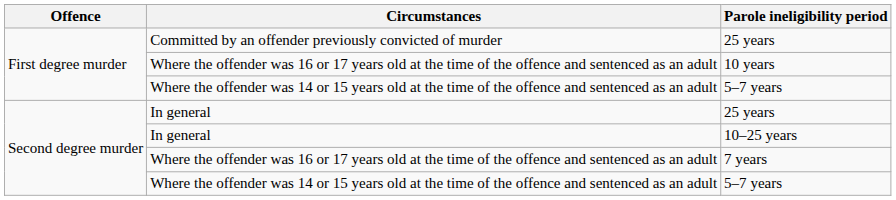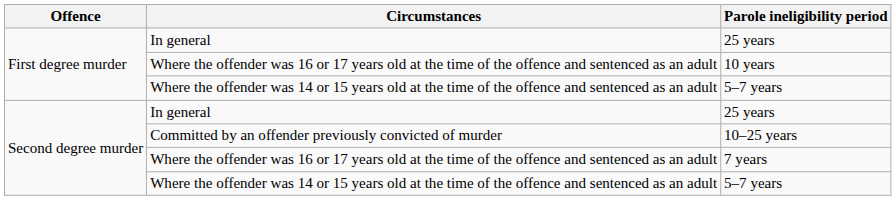 <table class="wikitable">
 <tr>
 <th>Offence</th>
 <th>Circumstances</th>
 <th>Parole ineligibility period</th>
 </tr>
 <tr>
 <td rowspan = "3">First degree murder</td>
-<td>Committed by an offender previously convicted of murder</td>
+<td>In general</td>
 <td>25 years</td>
 </tr>
 <tr>
 <td>Where the offender was 16 or 17 years old at the time of the offence and sentenced as an adult</td>
 <td>10 years</td>
 </tr>
 <tr>
 <td>Where the offender was 14 or 15 years old at the time of the offence and sentenced as an adult</td>
 <td>5–7 years</td>
 </tr>
 <tr>
 <td rowspan="4">Second degree murder</td>
 <td>In general</td>
 <td>25 years</td>
 </tr>
 <tr>
-<td>In general</td>
+<td>Committed by an offender previously convicted of murder</td>
 <td>10–25 years</td>
 </tr>
 <tr>
 <td>Where the offender was 16 or 17 years old at the time of the offence and sentenced as an adult</td>
 <td>7 years</td>
 </tr>
 <tr>
 <td>Where the offender was 14 or 15 years old at the time of the offence and sentenced as an adult</td>
 <td>5–7 years</td>
 </tr>
 </table>
